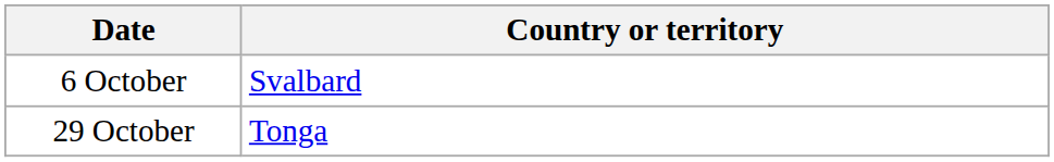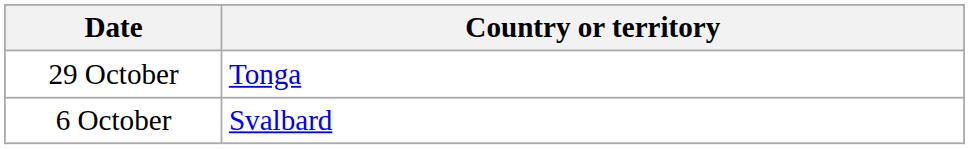 <table class="wikitable sortable">
 <tr>
 <th style="width:7em;">Date</th>
 <th style="width:25em;">Country or territory</th>
 </tr>
 <tr style="background:#fff;">
+<td style="text-align:center;">29 October</td>
+<td> <a href='#'>Tonga</a></td>
+</tr>
+<tr style="background:#fff;">
 <td style="text-align:center;">6 October</td>
 <td> <a href='#'>Svalbard</a></td>
 </tr>
-<tr style="background:#fff;">
-<td style="text-align:center;">29 October</td>
-<td> <a href='#'>Tonga</a></td>
-</tr>
 </table>
